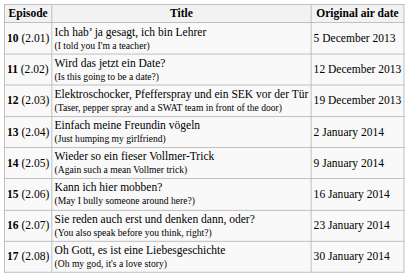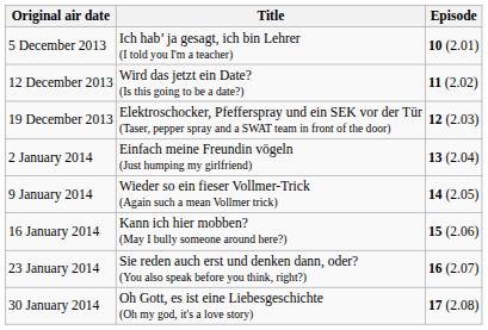 <table class="wikitable">
 <tr>
+<th>Original air date</th>
+<th>Title</th>
 <th>Episode</th>
-<th>Title</th>
-<th>Original air date</th>
 </tr>
 <tr>
+<td>5 December 2013</td>
+<td>Ich hab’ ja gesagt, ich bin Lehrer<br><small>(I told you I'm a teacher)</small></td>
 <td><strong>10</strong> (2.01)</td>
-<td>Ich hab’ ja gesagt, ich bin Lehrer<br><small>(I told you I'm a teacher)</small></td>
-<td>5 December 2013</td>
 </tr>
 <tr>
+<td>12 December 2013</td>
+<td>Wird das jetzt ein Date?<br><small>(Is this going to be a date?)</small></td>
 <td><strong>11</strong> (2.02)</td>
-<td>Wird das jetzt ein Date?<br><small>(Is this going to be a date?)</small></td>
-<td>12 December 2013</td>
 </tr>
 <tr>
+<td>19 December 2013</td>
+<td>Elektroschocker, Pfefferspray und ein SEK vor der Tür<br><small>(Taser, pepper spray and a SWAT team in front of the door)</small></td>
 <td><strong>12</strong> (2.03)</td>
-<td>Elektroschocker, Pfefferspray und ein SEK vor der Tür<br><small>(Taser, pepper spray and a SWAT team in front of the door)</small></td>
-<td>19 December 2013</td>
 </tr>
 <tr>
+<td>2 January 2014</td>
+<td>Einfach meine Freundin vögeln<br><small>(Just humping my girlfriend) </small></td>
 <td><strong>13</strong> (2.04)</td>
-<td>Einfach meine Freundin vögeln<br><small>(Just humping my girlfriend) </small></td>
-<td>2 January 2014</td>
 </tr>
 <tr>
+<td>9 January 2014</td>
+<td>Wieder so ein fieser Vollmer-Trick<br><small>(Again such a mean Vollmer trick)</small></td>
 <td><strong>14</strong> (2.05)</td>
-<td>Wieder so ein fieser Vollmer-Trick<br><small>(Again such a mean Vollmer trick)</small></td>
-<td>9 January 2014</td>
 </tr>
 <tr>
+<td>16 January 2014</td>
+<td>Kann ich hier mobben?<br><small>(May I bully someone around here?) </small></td>
 <td><strong>15</strong> (2.06)</td>
-<td>Kann ich hier mobben?<br><small>(May I bully someone around here?) </small></td>
-<td>16 January 2014</td>
 </tr>
 <tr>
+<td>23 January 2014</td>
+<td>Sie reden auch erst und denken dann, oder?<br><small>(You also speak before you think, right?)</small></td>
 <td><strong>16</strong> (2.07)</td>
-<td>Sie reden auch erst und denken dann, oder?<br><small>(You also speak before you think, right?)</small></td>
-<td>23 January 2014</td>
 </tr>
 <tr>
+<td>30 January 2014</td>
+<td>Oh Gott, es ist eine Liebesgeschichte<br><small>(Oh my god, it's a love story) </small></td>
 <td><strong>17</strong> (2.08)</td>
-<td>Oh Gott, es ist eine Liebesgeschichte<br><small>(Oh my god, it's a love story) </small></td>
-<td>30 January 2014</td>
 </tr>
 </table>
